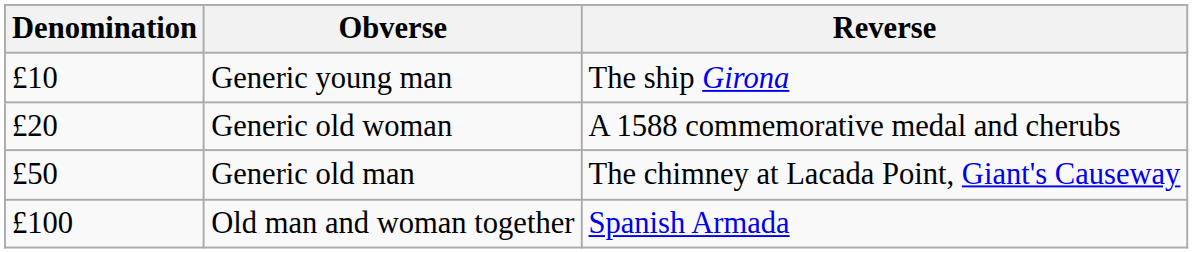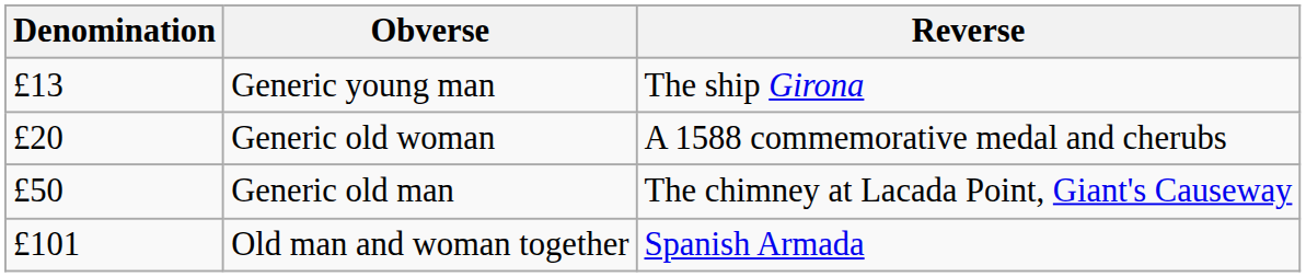 <table class="wikitable">
 <tr>
 <th>Denomination</th>
 <th>Obverse</th>
 <th>Reverse</th>
 </tr>
 <tr>
-<td>£10</td>
+<td>£13</td>
 <td>Generic young man</td>
 <td>The ship <em><a href='#'>Girona</a></em></td>
 </tr>
 <tr>
 <td>£20</td>
 <td>Generic old woman</td>
 <td>A 1588 commemorative medal and cherubs</td>
 </tr>
 <tr>
 <td>£50</td>
 <td>Generic old man</td>
 <td>The chimney at Lacada Point, <a href='#'>Giant's Causeway</a></td>
 </tr>
 <tr>
-<td>£100</td>
+<td>£101</td>
 <td>Old man and woman together</td>
 <td><a href='#'>Spanish Armada</a></td>
 </tr>
 </table>
